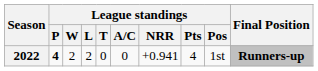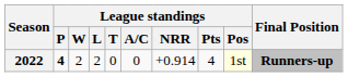 <table class="wikitable sortable" style="text-align:center">
 <tr>
 <th scope="col" rowspan="2">Season</th>
 <th scope="col" colspan="8">League standings</th>
 <th scope="col" rowspan="2">Final Position</th>
 </tr>
 <tr>
 <th scope="col">P</th>
 <th scope="col">W</th>
 <th scope="col">L</th>
 <th scope="col">T</th>
 <th scope="col">A/C</th>
 <th scope="col">NRR</th>
 <th scope="col">Pts</th>
 <th scope="col">Pos</th>
 </tr>
 <tr>
 <th scope="row">2022</th>
 <td><strong>4</strong></td>
 <td>2</td>
 <td>2</td>
 <td>0</td>
 <td>0</td>
-<td>+0.941</td>
+<td>+0.914</td>
 <td>4</td>
-<td>1st</td>
+<td style="background: lightyellow;">1st</td>
 <th style= "background: Silver;">Runners-up</th>
 </tr>
 </table>
